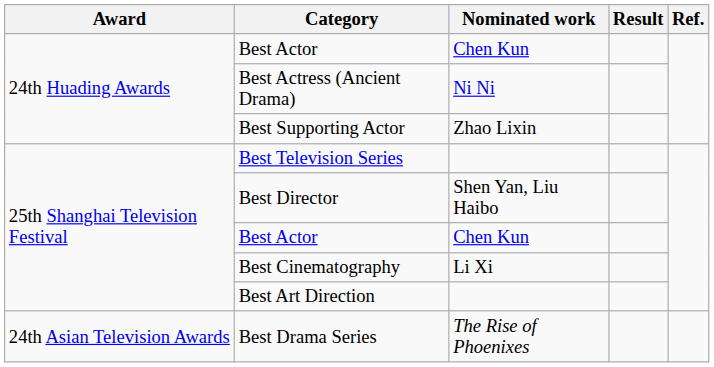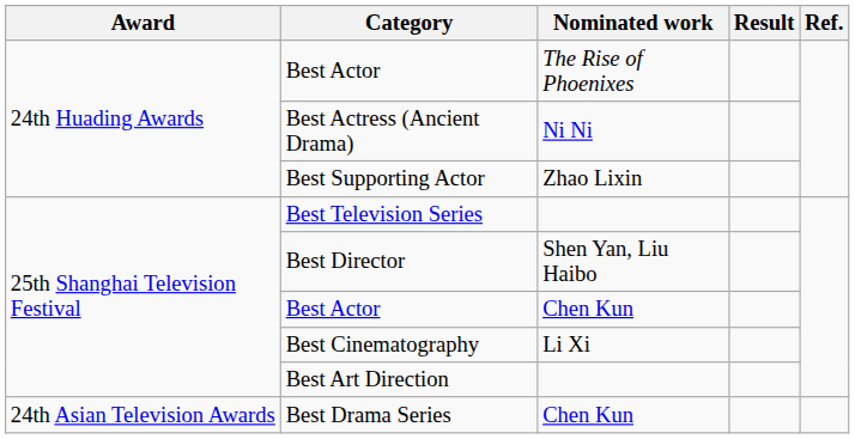 <table class="wikitable">
 <tr>
 <th>Award</th>
 <th>Category</th>
 <th>Nominated work</th>
 <th>Result</th>
 <th>Ref.</th>
 </tr>
 <tr>
 <td rowspan=3>24th <a href='#'>Huading Awards</a></td>
 <td>Best Actor</td>
-<td><a href='#'>Chen Kun</a></td>
+<td><em>The Rise of Phoenixes</em></td>
 <td></td>
 <td rowspan=3></td>
 </tr>
 <tr>
 <td>Best Actress (Ancient Drama)</td>
 <td><a href='#'>Ni Ni</a></td>
 <td></td>
 </tr>
 <tr>
 <td>Best Supporting Actor</td>
 <td>Zhao Lixin</td>
 <td></td>
 </tr>
 <tr>
 <td rowspan=5>25th <a href='#'>Shanghai Television Festival</a></td>
 <td><a href='#'>Best Television Series</a></td>
 <td></td>
 <td></td>
 <td rowspan=5></td>
 </tr>
 <tr>
 <td>Best Director</td>
 <td>Shen Yan, Liu Haibo</td>
 <td></td>
 </tr>
 <tr>
 <td><a href='#'>Best Actor</a></td>
 <td><a href='#'>Chen Kun</a></td>
 <td></td>
 </tr>
 <tr>
 <td>Best Cinematography</td>
 <td>Li Xi</td>
 <td></td>
 </tr>
 <tr>
 <td>Best Art Direction</td>
 <td></td>
 <td></td>
 </tr>
 <tr>
 <td>24th <a href='#'>Asian Television Awards</a></td>
 <td>Best Drama Series</td>
-<td><em>The Rise of Phoenixes</em></td>
+<td><a href='#'>Chen Kun</a></td>
 <td></td>
 <td></td>
 </tr>
 </table>
